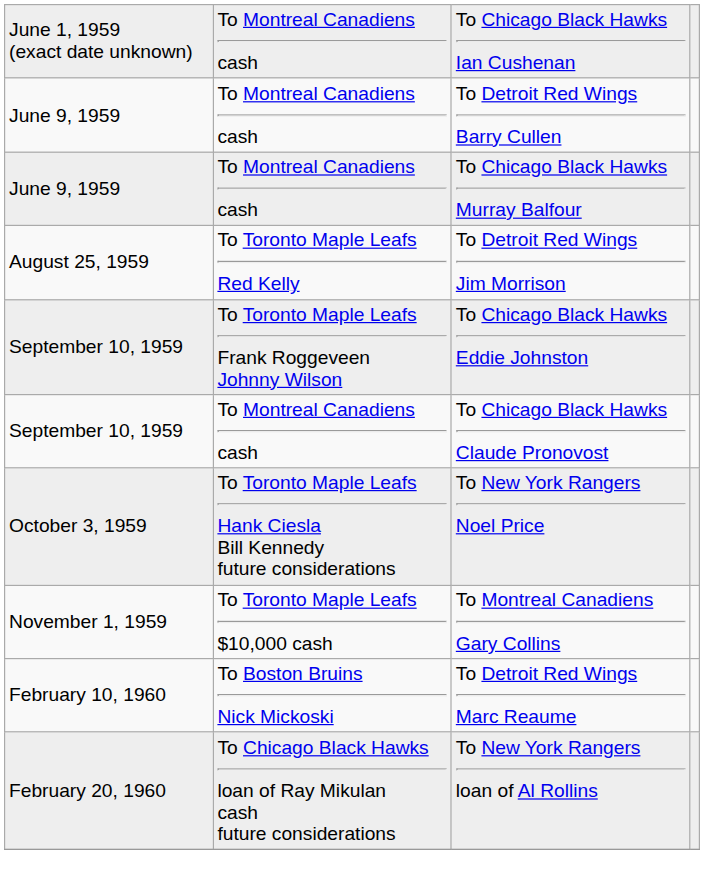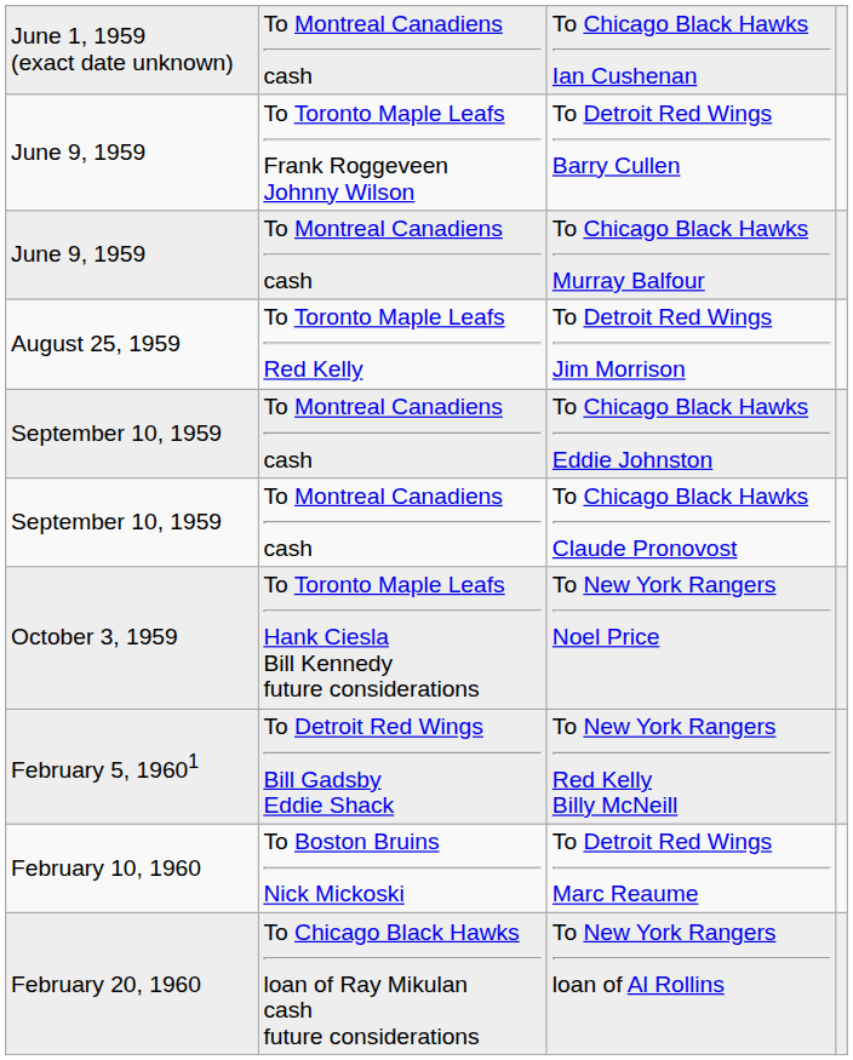 <table class="wikitable" style="border:1px solid #999999; width:580px;">
 <tr bgcolor="eeeeee">
 <td>June 1, 1959<br>(exact date unknown)</td>
 <td valign="top">To <a href='#'>Montreal Canadiens</a><hr>cash</td>
 <td valign="top">To <a href='#'>Chicago Black Hawks</a><hr><a href='#'>Ian Cushenan</a></td>
 <td></td>
 </tr>
 <tr>
 <td>June 9, 1959</td>
-<td valign="top">To <a href='#'>Montreal Canadiens</a><hr>cash</td>
+<td valign="top">To <a href='#'>Toronto Maple Leafs</a><hr>Frank Roggeveen<br><a href='#'>Johnny Wilson</a></td>
 <td valign="top">To <a href='#'>Detroit Red Wings</a><hr><a href='#'>Barry Cullen</a></td>
 <td></td>
 </tr>
 <tr bgcolor="eeeeee">
 <td>June 9, 1959</td>
 <td valign="top">To <a href='#'>Montreal Canadiens</a><hr>cash</td>
 <td valign="top">To <a href='#'>Chicago Black Hawks</a><hr><a href='#'>Murray Balfour</a></td>
 <td></td>
 </tr>
 <tr>
 <td>August 25, 1959</td>
 <td valign="top">To <a href='#'>Toronto Maple Leafs</a><hr><a href='#'>Red Kelly</a></td>
 <td valign="top">To <a href='#'>Detroit Red Wings</a><hr><a href='#'>Jim Morrison</a></td>
 <td></td>
 </tr>
 <tr bgcolor="eeeeee">
 <td>September 10, 1959</td>
-<td valign="top">To <a href='#'>Toronto Maple Leafs</a><hr>Frank Roggeveen<br><a href='#'>Johnny Wilson</a></td>
+<td valign="top">To <a href='#'>Montreal Canadiens</a><hr>cash</td>
 <td valign="top">To <a href='#'>Chicago Black Hawks</a><hr><a href='#'>Eddie Johnston</a></td>
 <td></td>
 </tr>
 <tr>
 <td>September 10, 1959</td>
 <td valign="top">To <a href='#'>Montreal Canadiens</a><hr>cash</td>
 <td valign="top">To <a href='#'>Chicago Black Hawks</a><hr><a href='#'>Claude Pronovost</a></td>
 <td></td>
 </tr>
 <tr bgcolor="eeeeee">
 <td>October 3, 1959</td>
 <td valign="top">To <a href='#'>Toronto Maple Leafs</a><hr><a href='#'>Hank Ciesla</a><br>Bill Kennedy<br>future considerations</td>
 <td valign="top">To <a href='#'>New York Rangers</a><hr><a href='#'>Noel Price</a></td>
 <td></td>
 </tr>
-<tr>
-<td>November 1, 1959</td>
-<td valign="top">To <a href='#'>Toronto Maple Leafs</a><hr>$10,000 cash</td>
-<td valign="top">To <a href='#'>Montreal Canadiens</a><hr><a href='#'>Gary Collins</a></td>
+<tr bgcolor="eeeeee">
+<td>February 5, 1960<sup>1</sup></td>
+<td valign="top">To <a href='#'>Detroit Red Wings</a><hr><a href='#'>Bill Gadsby</a><br><a href='#'>Eddie Shack</a></td>
+<td valign="top">To <a href='#'>New York Rangers</a><hr><a href='#'>Red Kelly</a><br><a href='#'>Billy McNeill</a></td>
 <td></td>
 </tr>
 <tr>
 <td>February 10, 1960</td>
 <td valign="top">To <a href='#'>Boston Bruins</a><hr><a href='#'>Nick Mickoski</a></td>
 <td valign="top">To <a href='#'>Detroit Red Wings</a><hr><a href='#'>Marc Reaume</a></td>
 <td></td>
 </tr>
 <tr bgcolor="eeeeee">
 <td>February 20, 1960</td>
 <td valign="top">To <a href='#'>Chicago Black Hawks</a><hr>loan of Ray Mikulan<br>cash<br>future considerations</td>
 <td valign="top">To <a href='#'>New York Rangers</a><hr>loan of <a href='#'>Al Rollins</a></td>
 <td></td>
 </tr>
 <tr bgcolor="eeeeee">
 </tr>
 </table>
